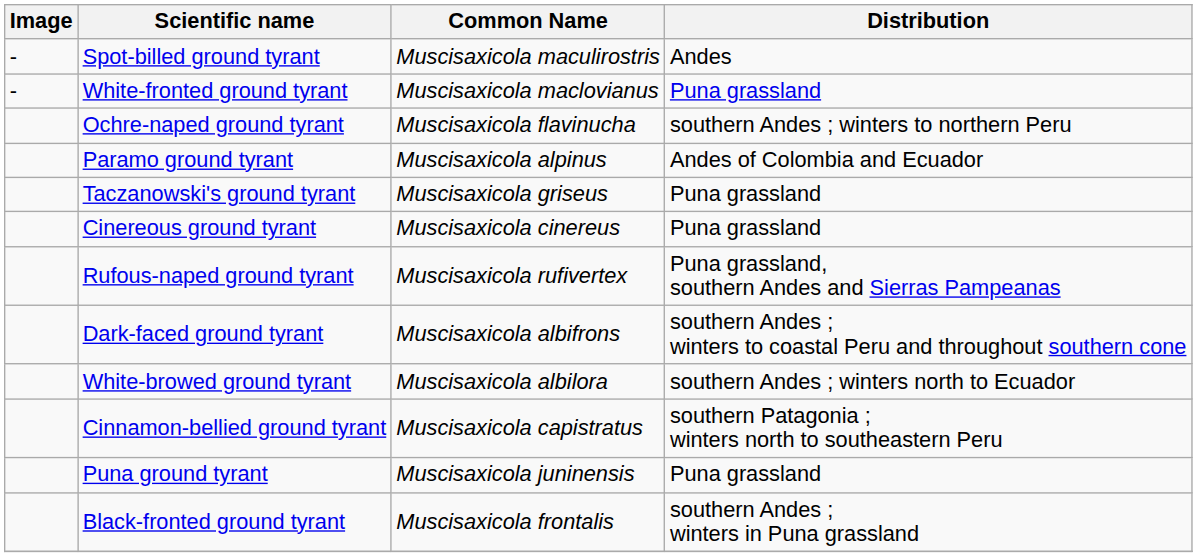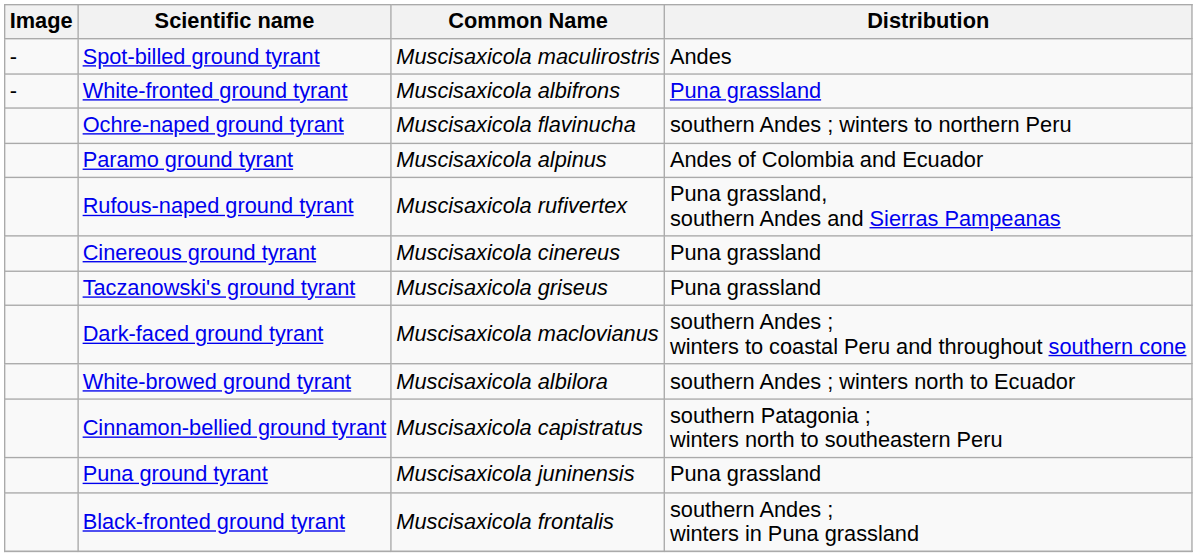 <table class="wikitable">
 <tr>
 <th>Image</th>
 <th>Scientific name</th>
 <th>Common Name</th>
 <th>Distribution</th>
 </tr>
 <tr>
 <td>-</td>
 <td><a href='#'>Spot-billed ground tyrant</a></td>
 <td><em>Muscisaxicola maculirostris</em></td>
 <td>Andes</td>
 </tr>
 <tr>
 <td>-</td>
 <td><a href='#'>White-fronted ground tyrant</a></td>
-<td><em>Muscisaxicola maclovianus</em></td>
+<td><em>Muscisaxicola albifrons</em></td>
 <td><a href='#'>Puna grassland</a></td>
 </tr>
 <tr>
 <td></td>
 <td><a href='#'>Ochre-naped ground tyrant</a></td>
 <td><em>Muscisaxicola flavinucha</em></td>
 <td>southern Andes ; winters to northern Peru</td>
 </tr>
 <tr>
 <td></td>
 <td><a href='#'>Paramo ground tyrant</a></td>
 <td><em>Muscisaxicola alpinus</em></td>
 <td>Andes of Colombia and Ecuador</td>
 </tr>
 <tr>
 <td></td>
-<td><a href='#'>Taczanowski's ground tyrant</a></td>
-<td><em>Muscisaxicola griseus</em></td>
-<td>Puna grassland</td>
+<td><a href='#'>Rufous-naped ground tyrant</a></td>
+<td><em>Muscisaxicola rufivertex</em></td>
+<td>Puna grassland,<br>southern Andes and <a href='#'>Sierras Pampeanas</a></td>
 </tr>
 <tr>
 <td></td>
 <td><a href='#'>Cinereous ground tyrant</a></td>
 <td><em>Muscisaxicola cinereus</em></td>
 <td>Puna grassland</td>
 </tr>
 <tr>
 <td></td>
-<td><a href='#'>Rufous-naped ground tyrant</a></td>
-<td><em>Muscisaxicola rufivertex</em></td>
-<td>Puna grassland,<br>southern Andes and <a href='#'>Sierras Pampeanas</a></td>
+<td><a href='#'>Taczanowski's ground tyrant</a></td>
+<td><em>Muscisaxicola griseus</em></td>
+<td>Puna grassland</td>
 </tr>
 <tr>
 <td></td>
 <td><a href='#'>Dark-faced ground tyrant</a></td>
-<td><em>Muscisaxicola albifrons</em></td>
+<td><em>Muscisaxicola maclovianus</em></td>
 <td>southern Andes ;<br>winters to coastal Peru and throughout <a href='#'>southern cone</a></td>
 </tr>
 <tr>
 <td></td>
 <td><a href='#'>White-browed ground tyrant</a></td>
 <td><em>Muscisaxicola albilora</em></td>
 <td>southern Andes ; winters north to Ecuador</td>
 </tr>
 <tr>
 <td></td>
 <td><a href='#'>Cinnamon-bellied ground tyrant</a></td>
 <td><em>Muscisaxicola capistratus</em></td>
 <td>southern Patagonia ;<br>winters north to southeastern Peru</td>
 </tr>
 <tr>
 <td></td>
 <td><a href='#'>Puna ground tyrant</a></td>
 <td><em>Muscisaxicola juninensis</em></td>
 <td>Puna grassland</td>
 </tr>
 <tr>
 <td></td>
 <td><a href='#'>Black-fronted ground tyrant</a></td>
 <td><em>Muscisaxicola frontalis</em></td>
 <td>southern Andes ;<br>winters in Puna grassland</td>
 </tr>
 <tr>
 </tr>
 </table>
